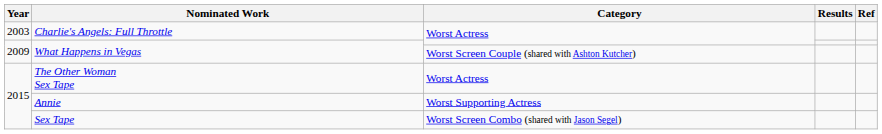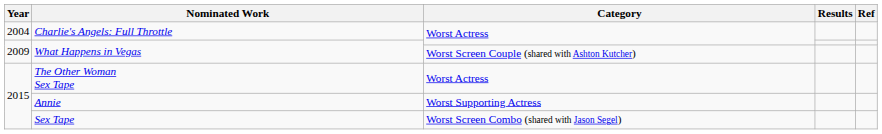 <table class="wikitable">
 <tr>
 <th scope="col" style="width:1em;">Year</th>
 <th scope="col" style="width:35em;">Nominated Work</th>
 <th scope="col" style="width:35em;">Category</th>
 <th scope="col" style="width:1em;">Results</th>
 <th scope="col" style="width:1em;">Ref</th>
 </tr>
 <tr>
-<td>2003</td>
+<td>2004</td>
 <td><em><a href='#'>Charlie's Angels: Full Throttle</a></em></td>
 <td rowspan="2"><a href='#'>Worst Actress</a></td>
 <td></td>
 <td></td>
 </tr>
 <tr>
 <td rowspan="2">2009</td>
 <td rowspan="2"><em><a href='#'>What Happens in Vegas</a></em></td>
 <td></td>
 <td></td>
 </tr>
 <tr>
 <td><a href='#'>Worst Screen Couple</a> (<small>shared with <a href='#'>Ashton Kutcher</a></small>)</td>
 <td></td>
 <td></td>
 </tr>
 <tr>
 <td rowspan="3">2015</td>
 <td><em><a href='#'>The Other Woman</a></em><br><em><a href='#'>Sex Tape</a></em></td>
 <td><a href='#'>Worst Actress</a></td>
 <td></td>
 <td></td>
 </tr>
 <tr>
 <td><em><a href='#'>Annie</a></em></td>
 <td><a href='#'>Worst Supporting Actress</a></td>
 <td></td>
 <td></td>
 </tr>
 <tr>
 <td><em><a href='#'>Sex Tape</a></em></td>
 <td><a href='#'>Worst Screen Combo</a> (<small>shared with <a href='#'>Jason Segel</a></small>)</td>
 <td></td>
 <td></td>
 </tr>
 </table>
